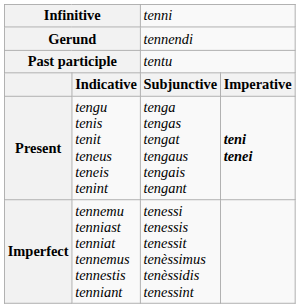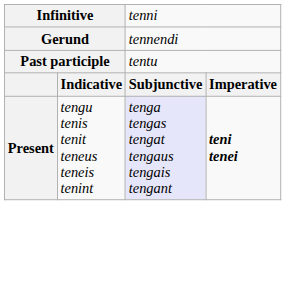 <table class="wikitable">
 <tr>
 <th colspan=2>Infinitive</th>
 <td colspan=2><em>tenni</em></td>
 </tr>
 <tr>
 <th colspan=2>Gerund</th>
 <td colspan=2><em>tennendi</em></td>
 </tr>
 <tr>
 <th colspan=2>Past participle</th>
 <td colspan=2><em>tentu</em></td>
 </tr>
 <tr>
 <th></th>
 <th>Indicative</th>
 <th>Subjunctive</th>
 <th>Imperative</th>
 </tr>
 <tr>
 <th>Present</th>
 <td><em>tengu</em><br><em>tenis</em><br><em>tenit</em><br><em>teneus</em><br><em>teneis</em><br><em>tenint</em></td>
-<td><em>tenga</em><br><em>tengas</em><br><em>tengat</em><br><em>tengaus</em><br><em>tengais</em><br><em>tengant</em></td>
+<td style="background: lavender;"><em>tenga</em><br><em>tengas</em><br><em>tengat</em><br><em>tengaus</em><br><em>tengais</em><br><em>tengant</em></td>
 <td><strong><em>teni</em><br><em>tenei</em></strong></td>
 </tr>
-<tr>
-<th>Imperfect</th>
-<td><em>tennemu</em><br><em>tenniast</em><br><em>tenniat</em><br><em>tennemus</em><br><em>tennestis</em><br><em>tenniant</em></td>
-<td><em>tenessi</em><br><em>tenessis</em><br><em>tenessit</em><br><em>tenèssimus</em><br><em>tenèssidis</em><br><em>tenessint</em></td>
-<td></td>
-</tr>
 </table>
